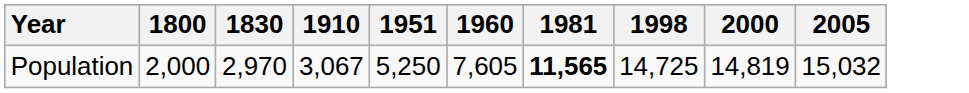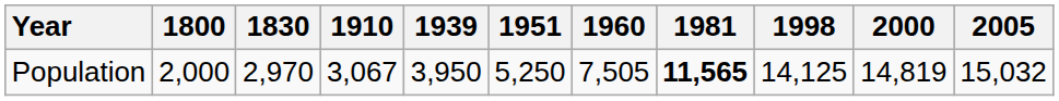 <table class="wikitable">
 <tr>
 <th style="text-align:left;">Year</th>
 <th>1800</th>
 <th>1830</th>
 <th>1910</th>
+<th>1939</th>
 <th>1951</th>
 <th>1960</th>
 <th>1981</th>
 <th>1998</th>
 <th>2000</th>
 <th>2005</th>
 </tr>
 <tr style="text-align:right;">
 <td>Population</td>
 <td>2,000</td>
 <td>2,970</td>
 <td>3,067</td>
+<td>3,950</td>
 <td>5,250</td>
-<td>7,605</td>
+<td>7,505</td>
 <td><strong>11,565</strong></td>
-<td>14,725</td>
+<td>14,125</td>
 <td>14,819 </td>
 <td>15,032 </td>
 </tr>
 </table>
